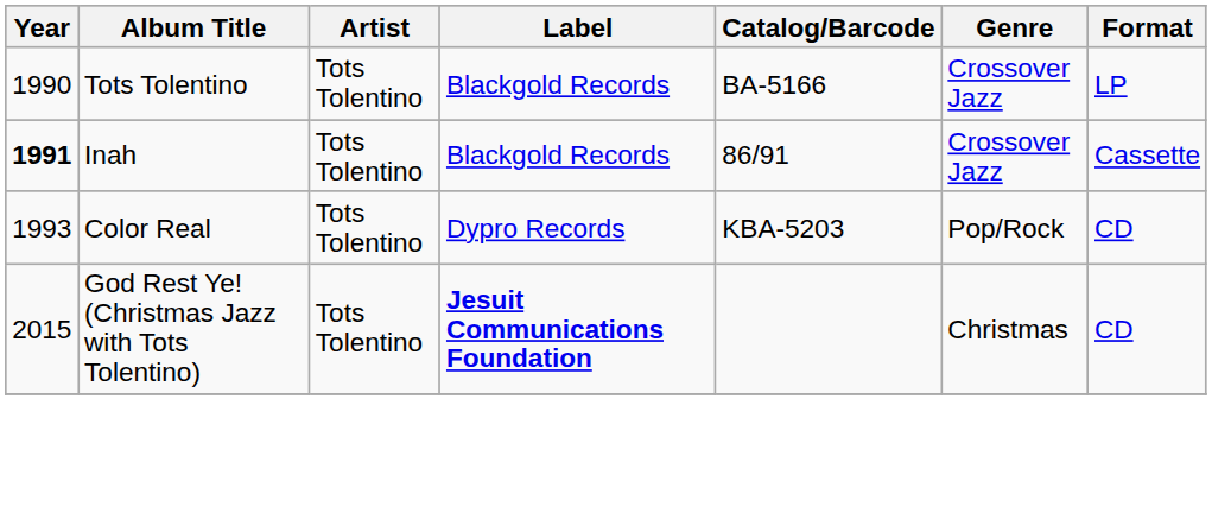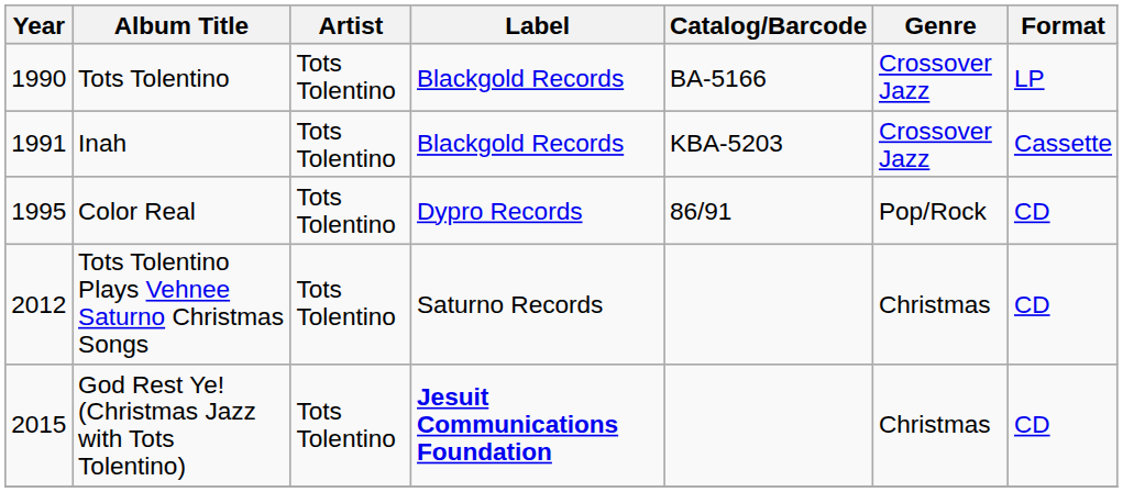 <table class="wikitable sortable mw-non-collapsible" style="font-size:85%;">
 <tr>
 <th>Year</th>
 <th>Album Title</th>
 <th>Artist</th>
 <th>Label</th>
 <th>Catalog/Barcode</th>
 <th>Genre</th>
 <th>Format</th>
 </tr>
 <tr>
 <td>1990</td>
 <td>Tots Tolentino</td>
 <td>Tots Tolentino</td>
 <td><a href='#'>Blackgold Records</a></td>
 <td>BA-5166</td>
 <td><a href='#'>Crossover Jazz</a></td>
 <td><a href='#'>LP</a></td>
 </tr>
 <tr>
-<td><strong>1991</strong></td>
+<td>1991</td>
 <td>Inah</td>
 <td>Tots Tolentino</td>
 <td><a href='#'>Blackgold Records</a></td>
-<td>86/91</td>
+<td>KBA-5203</td>
 <td><a href='#'>Crossover Jazz</a></td>
 <td><a href='#'>Cassette</a></td>
 </tr>
 <tr>
-<td>1993</td>
+<td>1995</td>
 <td>Color Real</td>
 <td>Tots Tolentino</td>
 <td><a href='#'>Dypro Records</a></td>
-<td>KBA-5203</td>
+<td>86/91</td>
 <td>Pop/Rock</td>
+<td><a href='#'>CD</a></td>
+</tr>
+<tr>
+<td>2012</td>
+<td>Tots Tolentino Plays <a href='#'>Vehnee Saturno</a> Christmas Songs</td>
+<td>Tots Tolentino</td>
+<td>Saturno Records</td>
+<td></td>
+<td>Christmas</td>
 <td><a href='#'>CD</a></td>
 </tr>
 <tr>
 <td>2015</td>
 <td>God Rest Ye! (Christmas Jazz with Tots Tolentino)</td>
 <td>Tots Tolentino</td>
 <td><strong><a href='#'>Jesuit Communications Foundation</a></strong></td>
 <td></td>
 <td>Christmas</td>
 <td><a href='#'>CD</a></td>
 </tr>
 <tr>
 </tr>
 </table>
